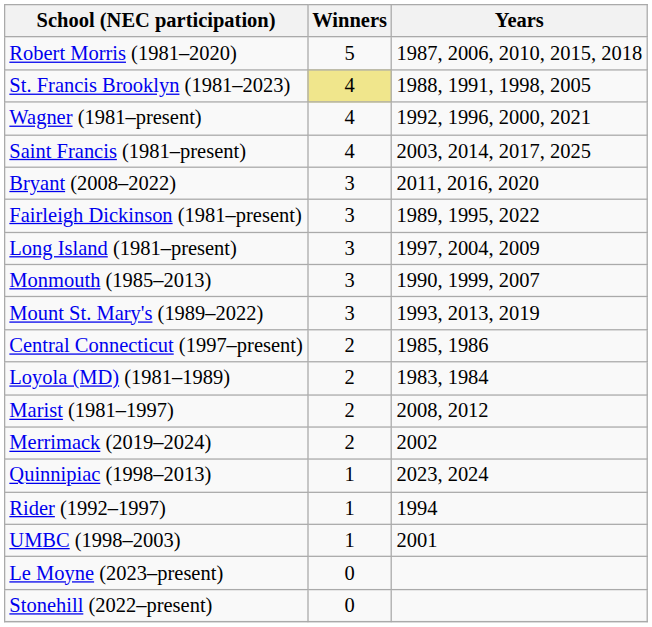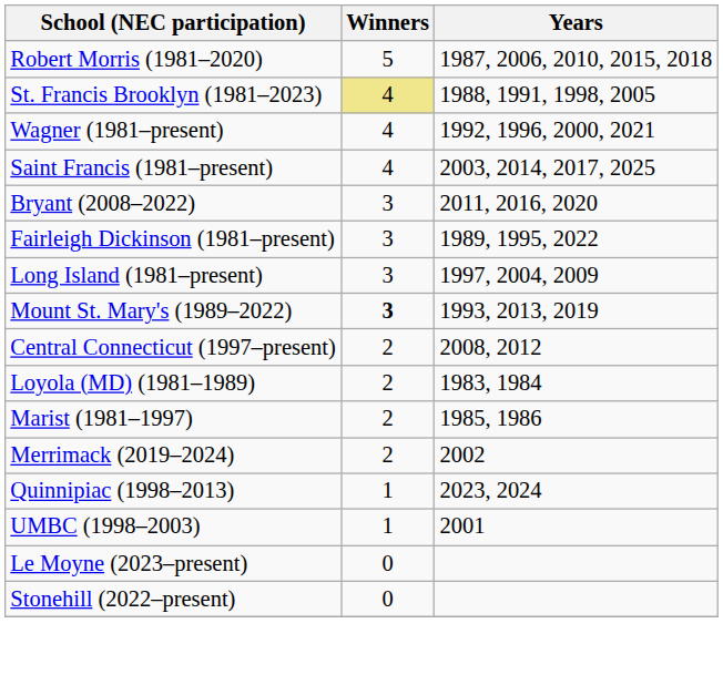 <table class="wikitable sortable">
 <tr>
 <th>School (NEC participation)</th>
 <th>Winners</th>
 <th class=unsortable>Years</th>
 </tr>
 <tr>
 <td><a href='#'>Robert Morris</a> (1981–2020)</td>
 <td align=center>5</td>
 <td>1987, 2006, 2010, 2015, 2018</td>
 </tr>
 <tr>
 <td><a href='#'>St. Francis Brooklyn</a> (1981–2023)</td>
 <td align=center style="background: khaki;">4</td>
 <td>1988, 1991, 1998, 2005</td>
 </tr>
 <tr>
 <td><a href='#'>Wagner</a> (1981–present)</td>
 <td align=center>4</td>
 <td>1992, 1996, 2000, 2021</td>
 </tr>
 <tr>
 <td><a href='#'>Saint Francis</a> (1981–present)</td>
 <td align=center>4</td>
 <td>2003, 2014, 2017, 2025</td>
 </tr>
 <tr>
 <td><a href='#'>Bryant</a> (2008–2022)</td>
 <td align=center>3</td>
 <td>2011, 2016, 2020</td>
 </tr>
 <tr>
 <td><a href='#'>Fairleigh Dickinson</a> (1981–present)</td>
 <td align=center>3</td>
 <td>1989, 1995, 2022</td>
 </tr>
 <tr>
 <td><a href='#'>Long Island</a> (1981–present)</td>
 <td align=center>3</td>
 <td>1997, 2004, 2009</td>
 </tr>
 <tr>
-<td><a href='#'>Monmouth</a> (1985–2013)</td>
-<td align=center>3</td>
-<td>1990, 1999, 2007</td>
-</tr>
-<tr>
 <td><a href='#'>Mount St. Mary's</a> (1989–2022)</td>
-<td align=center>3</td>
+<td align=center><strong>3</strong></td>
 <td>1993, 2013, 2019</td>
 </tr>
 <tr>
 <td><a href='#'>Central Connecticut</a> (1997–present)</td>
 <td align=center>2</td>
-<td>1985, 1986</td>
+<td>2008, 2012</td>
 </tr>
 <tr>
 <td><a href='#'>Loyola (MD)</a> (1981–1989)</td>
 <td align=center>2</td>
 <td>1983, 1984</td>
 </tr>
 <tr>
 <td><a href='#'>Marist</a> (1981–1997)</td>
 <td align=center>2</td>
-<td>2008, 2012</td>
+<td>1985, 1986</td>
 </tr>
 <tr>
 <td><a href='#'>Merrimack</a> (2019–2024)</td>
 <td align=center>2</td>
 <td>2002</td>
 </tr>
 <tr>
 <td><a href='#'>Quinnipiac</a> (1998–2013)</td>
 <td align=center>1</td>
 <td>2023, 2024</td>
-</tr>
-<tr>
-<td><a href='#'>Rider</a> (1992–1997)</td>
-<td align=center>1</td>
-<td>1994</td>
 </tr>
 <tr>
 <td><a href='#'>UMBC</a> (1998–2003)</td>
 <td align=center>1</td>
 <td>2001</td>
 </tr>
 <tr>
 <td><a href='#'>Le Moyne</a> (2023–present)</td>
 <td align=center>0</td>
 <td></td>
 </tr>
 <tr>
 <td><a href='#'>Stonehill</a> (2022–present)</td>
 <td align=center>0</td>
 <td></td>
 </tr>
 <tr>
 </tr>
 </table>
